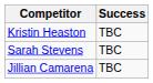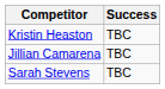 <table class="wikitable">
 <tr>
 <th>Competitor</th>
 <th>Success</th>
 </tr>
 <tr>
 <td><a href='#'>Kristin Heaston</a></td>
 <td>TBC</td>
 </tr>
 <tr>
+<td><a href='#'>Jillian Camarena</a></td>
+<td>TBC</td>
+</tr>
+<tr>
 <td><a href='#'>Sarah Stevens</a></td>
 <td>TBC</td>
 </tr>
-<tr>
-<td><a href='#'>Jillian Camarena</a></td>
-<td>TBC</td>
-</tr>
 </table>
